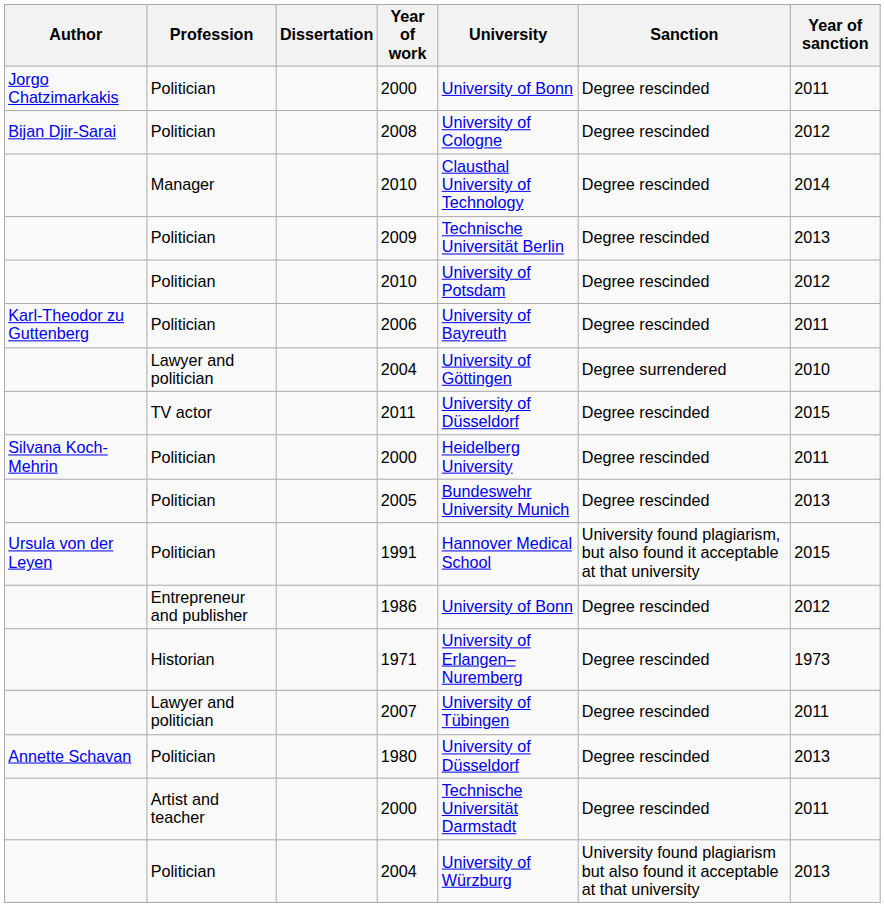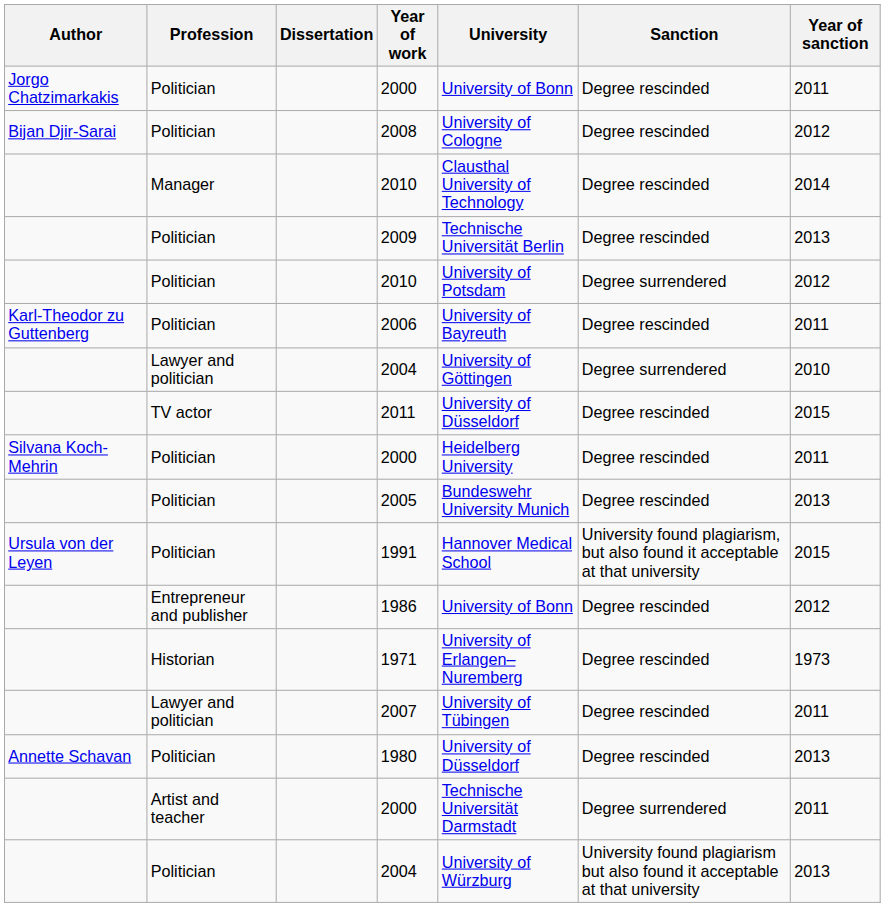 <table class="wikitable sortable zebra toptextcells">
 <tr>
 <th>Author</th>
 <th>Profession</th>
 <th class="unsortable">Dissertation</th>
 <th>Year of work</th>
 <th>University</th>
 <th class="unsortable">Sanction</th>
 <th>Year of sanction</th>
 </tr>
 <tr>
 <td data-sort-value="Chatzimarkakis"><a href='#'>Jorgo Chatzimarkakis</a></td>
 <td>Politician</td>
 <td></td>
 <td>2000</td>
 <td data-sort-value="Bonn"><a href='#'>University of Bonn</a></td>
 <td>Degree rescinded</td>
 <td>2011</td>
 </tr>
 <tr>
 <td data-sort-value="Djir Sarai"><a href='#'>Bijan Djir-Sarai</a></td>
 <td>Politician</td>
 <td></td>
 <td>2008</td>
 <td data-sort-value="Cologne"><a href='#'>University of Cologne</a></td>
 <td>Degree rescinded</td>
 <td>2012</td>
 </tr>
 <tr>
 <td data-sort-value="Goehrmann"></td>
 <td>Manager</td>
 <td></td>
 <td>2010</td>
 <td data-sort-value="Clausthal"><a href='#'>Clausthal University of Technology</a></td>
 <td>Degree rescinded</td>
 <td>2014</td>
 </tr>
 <tr>
 <td data-sort-value="Goldschmidt"></td>
 <td>Politician</td>
 <td></td>
 <td>2009</td>
 <td data-sort-value="Berlin"><a href='#'>Technische Universität Berlin</a></td>
 <td>Degree rescinded</td>
 <td>2013</td>
 </tr>
 <tr>
 <td data-sort-value="Graf"></td>
 <td>Politician</td>
 <td></td>
 <td>2010</td>
 <td data-sort-value="Potsdam"><a href='#'>University of Potsdam</a></td>
-<td>Degree rescinded</td>
+<td>Degree surrendered</td>
 <td>2012</td>
 </tr>
 <tr>
 <td data-sort-value="Guttenberg"><a href='#'>Karl-Theodor zu Guttenberg</a></td>
 <td>Politician</td>
 <td></td>
 <td>2006</td>
 <td data-sort-value="Bayreuth"><a href='#'>University of Bayreuth</a></td>
 <td>Degree rescinded</td>
 <td>2011</td>
 </tr>
 <tr>
 <td data-sort-value="Kasper"></td>
 <td>Lawyer and politician</td>
 <td></td>
 <td>2004</td>
 <td data-sort-value="Gottingen"><a href='#'>University of Göttingen</a></td>
 <td>Degree surrendered</td>
 <td>2010</td>
 </tr>
 <tr>
 <td data-sort-value="Koch"></td>
 <td>TV actor</td>
 <td></td>
 <td>2011</td>
 <td data-sort-value="Dusseldorf"><a href='#'>University of Düsseldorf</a></td>
 <td>Degree rescinded</td>
 <td>2015</td>
 </tr>
 <tr>
 <td data-sort-value="Koch Mehrin"><a href='#'>Silvana Koch-Mehrin</a></td>
 <td>Politician</td>
 <td></td>
 <td>2000</td>
 <td data-sort-value="Heidelberg"><a href='#'>Heidelberg University</a></td>
 <td>Degree rescinded</td>
 <td>2011</td>
 </tr>
 <tr>
 <td data-sort-value="Kreidl"></td>
 <td>Politician</td>
 <td></td>
 <td>2005</td>
 <td data-sort-value="Munich"><a href='#'>Bundeswehr University Munich</a></td>
 <td>Degree rescinded</td>
 <td>2013</td>
 </tr>
 <tr>
 <td data-sort-value="Leyen"><a href='#'>Ursula von der Leyen</a></td>
 <td>Politician</td>
 <td></td>
 <td>1991</td>
 <td data-sort-value="Hannover"><a href='#'>Hannover Medical School</a></td>
 <td>University found plagiarism, but also found it acceptable at that university</td>
 <td>2015</td>
 </tr>
 <tr>
 <td data-sort-value="Mathiopoulos"></td>
 <td>Entrepreneur and publisher</td>
 <td></td>
 <td>1986</td>
 <td data-sort-value="Bonn"><a href='#'>University of Bonn</a></td>
 <td>Degree rescinded</td>
 <td>2012</td>
 </tr>
 <tr>
 <td data-sort-value="Preussen"></td>
 <td>Historian</td>
 <td></td>
 <td>1971</td>
 <td data-sort-value="Erlangen Nuremberg"><a href='#'>University of Erlangen–Nuremberg</a></td>
 <td>Degree rescinded</td>
 <td>1973</td>
 </tr>
 <tr>
 <td data-sort-value="Profrock"></td>
 <td>Lawyer and politician</td>
 <td></td>
 <td>2007</td>
 <td data-sort-value="Tubingen"><a href='#'>University of Tübingen</a></td>
 <td>Degree rescinded</td>
 <td>2011</td>
 </tr>
 <tr>
 <td data-sort-value="Schavan"><a href='#'>Annette Schavan</a></td>
 <td>Politician</td>
 <td></td>
 <td>1980</td>
 <td data-sort-value="Dusseldorf"><a href='#'>University of Düsseldorf</a></td>
 <td>Degree rescinded</td>
 <td>2013</td>
 </tr>
 <tr>
 <td data-sort-value="Seelinger"></td>
 <td>Artist and teacher</td>
 <td></td>
 <td>2000</td>
 <td data-sort-value="Darmstadt"><a href='#'>Technische Universität Darmstadt</a></td>
-<td>Degree rescinded</td>
+<td>Degree surrendered</td>
 <td>2011</td>
 </tr>
 <tr>
 <td data-sort-value="Volk"></td>
 <td>Politician</td>
 <td></td>
 <td>2004</td>
 <td data-sort-value="Wurzburg"><a href='#'>University of Würzburg</a></td>
 <td>University found plagiarism but also found it acceptable at that university</td>
 <td>2013</td>
 </tr>
 </table>
